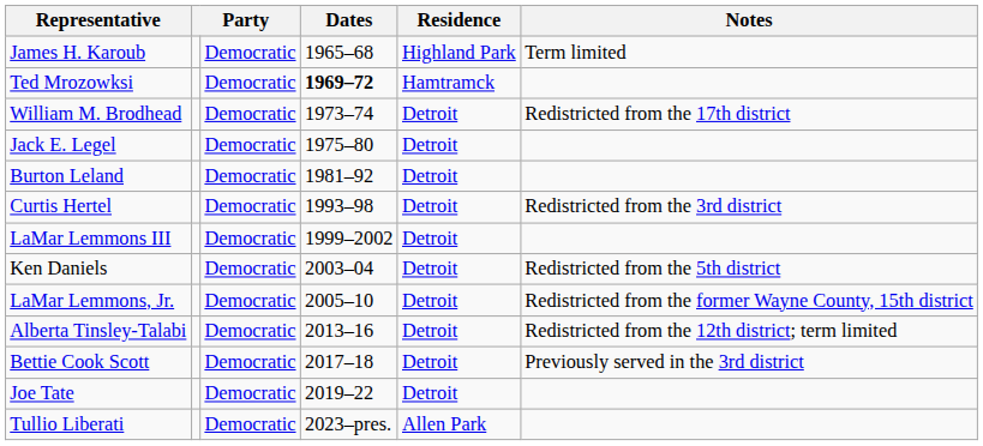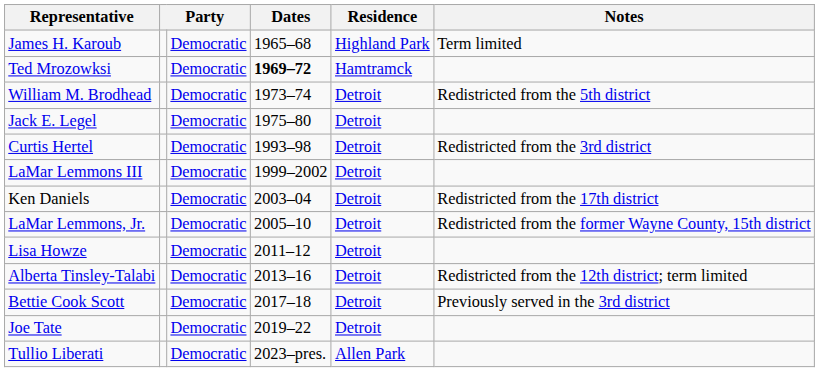 <table class=wikitable>
 <tr valign=bottom>
 <th>Representative</th>
 <th colspan="2">Party</th>
 <th>Dates</th>
 <th>Residence</th>
 <th>Notes</th>
 </tr>
 <tr>
 <td><a href='#'>James H. Karoub</a></td>
 <td bgcolor=></td>
 <td><a href='#'>Democratic</a></td>
 <td>1965–68</td>
 <td><a href='#'>Highland Park</a></td>
 <td>Term limited</td>
 </tr>
 <tr>
 <td><a href='#'>Ted Mrozowksi</a></td>
 <td bgcolor=></td>
 <td><a href='#'>Democratic</a></td>
 <td><strong>1969–72</strong></td>
 <td><a href='#'>Hamtramck</a></td>
 <td></td>
 </tr>
 <tr>
 <td><a href='#'>William M. Brodhead</a></td>
 <td bgcolor=></td>
 <td><a href='#'>Democratic</a></td>
 <td>1973–74</td>
 <td><a href='#'>Detroit</a></td>
-<td>Redistricted from the <a href='#'>17th district</a></td>
+<td>Redistricted from the <a href='#'>5th district</a></td>
 </tr>
 <tr>
 <td><a href='#'>Jack E. Legel</a></td>
 <td bgcolor=></td>
 <td><a href='#'>Democratic</a></td>
 <td>1975–80</td>
-<td><a href='#'>Detroit</a></td>
-<td></td>
-</tr>
-<tr>
-<td><a href='#'>Burton Leland</a></td>
-<td bgcolor=></td>
-<td><a href='#'>Democratic</a></td>
-<td>1981–92</td>
 <td><a href='#'>Detroit</a></td>
 <td></td>
 </tr>
 <tr>
 <td><a href='#'>Curtis Hertel</a></td>
 <td bgcolor=></td>
 <td><a href='#'>Democratic</a></td>
 <td>1993–98</td>
 <td><a href='#'>Detroit</a></td>
 <td>Redistricted from the <a href='#'>3rd district</a></td>
 </tr>
 <tr>
 <td><a href='#'>LaMar Lemmons III</a></td>
 <td bgcolor=></td>
 <td><a href='#'>Democratic</a></td>
 <td>1999–2002</td>
 <td><a href='#'>Detroit</a></td>
 <td></td>
 </tr>
 <tr>
 <td>Ken Daniels</td>
 <td bgcolor=></td>
 <td><a href='#'>Democratic</a></td>
 <td>2003–04</td>
 <td><a href='#'>Detroit</a></td>
-<td>Redistricted from the <a href='#'>5th district</a></td>
+<td>Redistricted from the <a href='#'>17th district</a></td>
 </tr>
 <tr>
 <td><a href='#'>LaMar Lemmons, Jr.</a></td>
 <td bgcolor=></td>
 <td><a href='#'>Democratic</a></td>
 <td>2005–10</td>
 <td><a href='#'>Detroit</a></td>
 <td>Redistricted from the <a href='#'>former Wayne County, 15th district</a></td>
+</tr>
+<tr>
+<td><a href='#'>Lisa Howze</a></td>
+<td bgcolor=></td>
+<td><a href='#'>Democratic</a></td>
+<td>2011–12</td>
+<td><a href='#'>Detroit</a></td>
+<td></td>
 </tr>
 <tr>
 <td><a href='#'>Alberta Tinsley-Talabi</a></td>
 <td bgcolor=></td>
 <td><a href='#'>Democratic</a></td>
 <td>2013–16</td>
 <td><a href='#'>Detroit</a></td>
 <td>Redistricted from the <a href='#'>12th district</a>; term limited</td>
 </tr>
 <tr>
 <td><a href='#'>Bettie Cook Scott</a></td>
 <td bgcolor=></td>
 <td><a href='#'>Democratic</a></td>
 <td>2017–18</td>
 <td><a href='#'>Detroit</a></td>
 <td>Previously served in the <a href='#'>3rd district</a></td>
 </tr>
 <tr>
 <td><a href='#'>Joe Tate</a></td>
 <td bgcolor=></td>
 <td><a href='#'>Democratic</a></td>
 <td>2019–22</td>
 <td><a href='#'>Detroit</a></td>
 <td></td>
 </tr>
 <tr>
 <td><a href='#'>Tullio Liberati</a></td>
 <td bgcolor=></td>
 <td><a href='#'>Democratic</a></td>
 <td>2023–pres.</td>
 <td><a href='#'>Allen Park</a></td>
 <td></td>
 </tr>
 </table>
